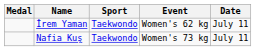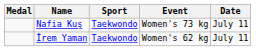 <table class="wikitable sortable" style="font-size: 95%;">
 <tr>
 <th>Medal</th>
 <th>Name</th>
 <th>Sport</th>
 <th>Event</th>
 <th>Date</th>
 </tr>
 <tr>
 <td></td>
+<td><a href='#'>Nafia Kuş</a></td>
+<td><a href='#'>Taekwondo</a></td>
+<td>Women's 73 kg</td>
+<td>July 11</td>
+</tr>
+<tr>
+<td></td>
 <td><a href='#'>İrem Yaman</a></td>
 <td><a href='#'>Taekwondo</a></td>
 <td>Women's 62 kg</td>
 <td>July 11</td>
 </tr>
-<tr>
-<td></td>
-<td><a href='#'>Nafia Kuş</a></td>
-<td><a href='#'>Taekwondo</a></td>
-<td>Women's 73 kg</td>
-<td>July 11</td>
-</tr>
 </table>
